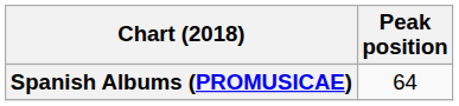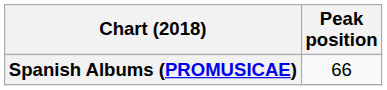 <table class="wikitable sortable plainrowheaders" style="text-align:center">
 <tr>
 <th scope="col">Chart (2018)</th>
 <th scope="col">Peak<br> position</th>
 </tr>
 <tr>
 </tr>
 <tr>
 </tr>
 <tr>
 </tr>
 <tr>
 </tr>
 <tr>
 </tr>
 <tr>
 </tr>
 <tr>
 </tr>
 <tr>
 </tr>
 <tr>
 </tr>
 <tr>
 </tr>
 <tr>
 </tr>
 <tr>
 <th scope="row">Spanish Albums (<a href='#'>PROMUSICAE</a>)</th>
-<td>64</td>
+<td>66</td>
 </tr>
 <tr>
 </tr>
 <tr>
 </tr>
 <tr>
 </tr>
 <tr>
 </tr>
 <tr>
 </tr>
 <tr>
 </tr>
 </table>
